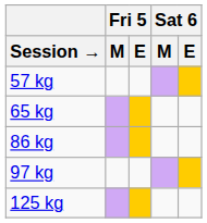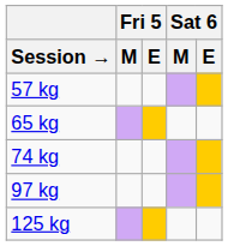 <table class="wikitable" style="margin:0.5em auto; font-size:90%; line-height:1.25em; text-align:center;">
 <tr>
 <th></th>
 <th colspan=2>Fri 5</th>
 <th colspan=2>Sat 6</th>
 </tr>
 <tr>
 <th>Session →</th>
 <th>M</th>
 <th>E</th>
 <th>M</th>
 <th>E</th>
 </tr>
 <tr>
 <td align=left><a href='#'>57 kg</a></td>
 <td></td>
 <td></td>
 <td style="background-color:#D0A9F5;"></td>
 <td style="background-color:#FFCC00;"></td>
 </tr>
 <tr>
 <td align=left><a href='#'>65 kg</a></td>
 <td style="background-color:#D0A9F5;"></td>
 <td style="background-color:#FFCC00;"></td>
 <td></td>
 <td></td>
 </tr>
 <tr>
-<td align=left><a href='#'>86 kg</a></td>
+<td align=left><a href='#'>74 kg</a></td>
+<td></td>
+<td></td>
 <td style="background-color:#D0A9F5;"></td>
 <td style="background-color:#FFCC00;"></td>
-<td></td>
-<td></td>
 </tr>
 <tr>
 <td align=left><a href='#'>97 kg</a></td>
 <td></td>
 <td></td>
 <td style="background-color:#D0A9F5;"></td>
 <td style="background-color:#FFCC00;"></td>
 </tr>
 <tr>
 <td align=left><a href='#'>125 kg</a></td>
 <td style="background-color:#D0A9F5;"></td>
 <td style="background-color:#FFCC00;"></td>
 <td></td>
 <td></td>
 </tr>
 </table>
